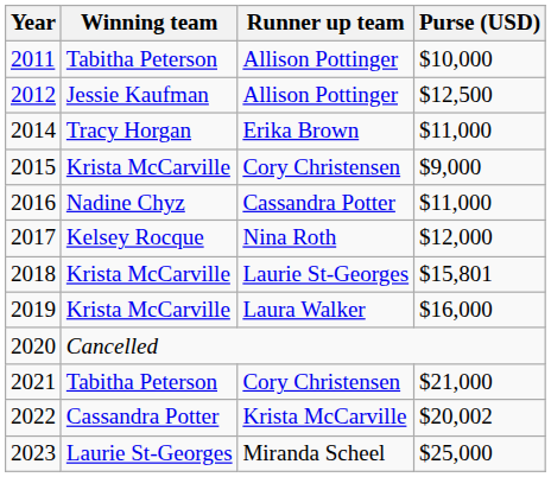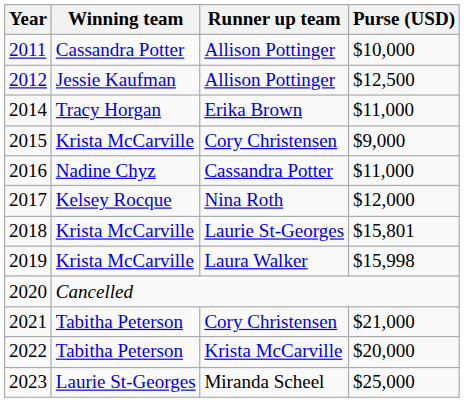 <table class="wikitable">
 <tr>
 <th scope="col">Year</th>
 <th scope="col">Winning team</th>
 <th scope="col">Runner up team</th>
 <th scope="col">Purse (USD)</th>
 </tr>
 <tr>
 <td><a href='#'>2011</a></td>
-<td> <a href='#'>Tabitha Peterson</a></td>
+<td> <a href='#'>Cassandra Potter</a></td>
 <td> <a href='#'>Allison Pottinger</a></td>
 <td>$10,000</td>
 </tr>
 <tr>
 <td><a href='#'>2012</a></td>
 <td> <a href='#'>Jessie Kaufman</a></td>
 <td> <a href='#'>Allison Pottinger</a></td>
 <td>$12,500</td>
 </tr>
 <tr>
 <td>2014</td>
 <td> <a href='#'>Tracy Horgan</a></td>
 <td> <a href='#'>Erika Brown</a></td>
 <td>$11,000</td>
 </tr>
 <tr>
 <td>2015</td>
 <td> <a href='#'>Krista McCarville</a></td>
 <td> <a href='#'>Cory Christensen</a></td>
 <td>$9,000</td>
 </tr>
 <tr>
 <td>2016</td>
 <td> <a href='#'>Nadine Chyz</a></td>
 <td> <a href='#'>Cassandra Potter</a></td>
 <td>$11,000</td>
 </tr>
 <tr>
 <td>2017</td>
 <td> <a href='#'>Kelsey Rocque</a></td>
 <td> <a href='#'>Nina Roth</a></td>
 <td>$12,000</td>
 </tr>
 <tr>
 <td>2018</td>
 <td> <a href='#'>Krista McCarville</a></td>
 <td> <a href='#'>Laurie St-Georges</a></td>
 <td>$15,801</td>
 </tr>
 <tr>
 <td>2019</td>
 <td> <a href='#'>Krista McCarville</a></td>
 <td> <a href='#'>Laura Walker</a></td>
-<td>$16,000</td>
+<td>$15,998</td>
 </tr>
 <tr>
 <td>2020</td>
 <td colspan="3"><em>Cancelled</em></td>
 </tr>
 <tr>
 <td>2021</td>
 <td> <a href='#'>Tabitha Peterson</a></td>
 <td> <a href='#'>Cory Christensen</a></td>
 <td>$21,000</td>
 </tr>
 <tr>
 <td>2022</td>
-<td> <a href='#'>Cassandra Potter</a></td>
+<td> <a href='#'>Tabitha Peterson</a></td>
 <td> <a href='#'>Krista McCarville</a></td>
-<td>$20,002</td>
+<td>$20,000</td>
 </tr>
 <tr>
 <td>2023</td>
 <td> <a href='#'>Laurie St-Georges</a></td>
 <td> Miranda Scheel</td>
 <td>$25,000</td>
 </tr>
 </table>
